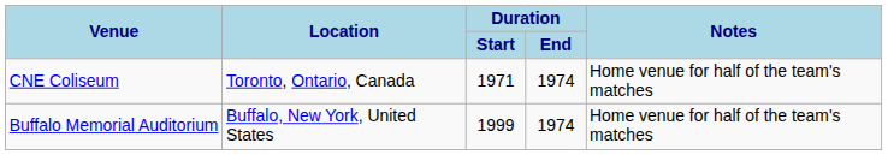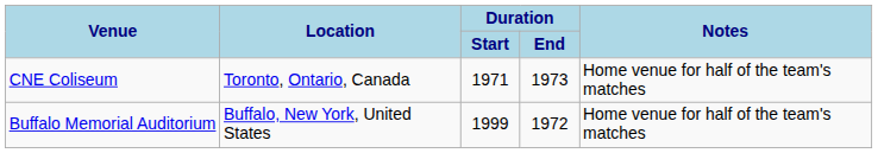 <table class="wikitable" style="text-align:left">
 <tr>
 <th style="background:#ADD8E6; color:#000080" rowspan="2" width="200px">Venue</th>
 <th style="background:#ADD8E6; color:#000080" rowspan="2" width="225px">Location</th>
 <th style="background:#ADD8E6; color:#000080" colspan="2">Duration</th>
 <th style="background:#ADD8E6; color:#000080" rowspan="2" width="275px">Notes</th>
 </tr>
 <tr>
 <th style="background:#ADD8E6; color:#000080" width="50px">Start</th>
 <th style="background:#ADD8E6; color:#000080" width="50px">End</th>
 </tr>
 <tr>
 <td><a href='#'>CNE Coliseum</a></td>
 <td><a href='#'>Toronto</a>, <a href='#'>Ontario</a>, Canada</td>
 <td align="center">1971</td>
-<td align="center">1974</td>
+<td align="center">1973</td>
 <td>Home venue for half of the team's matches</td>
 </tr>
 <tr>
 <td><a href='#'>Buffalo Memorial Auditorium</a></td>
 <td><a href='#'>Buffalo, New York</a>, United States</td>
 <td align="center">1999</td>
-<td align="center">1974</td>
+<td align="center">1972</td>
 <td>Home venue for half of the team's matches</td>
 </tr>
 </table>
